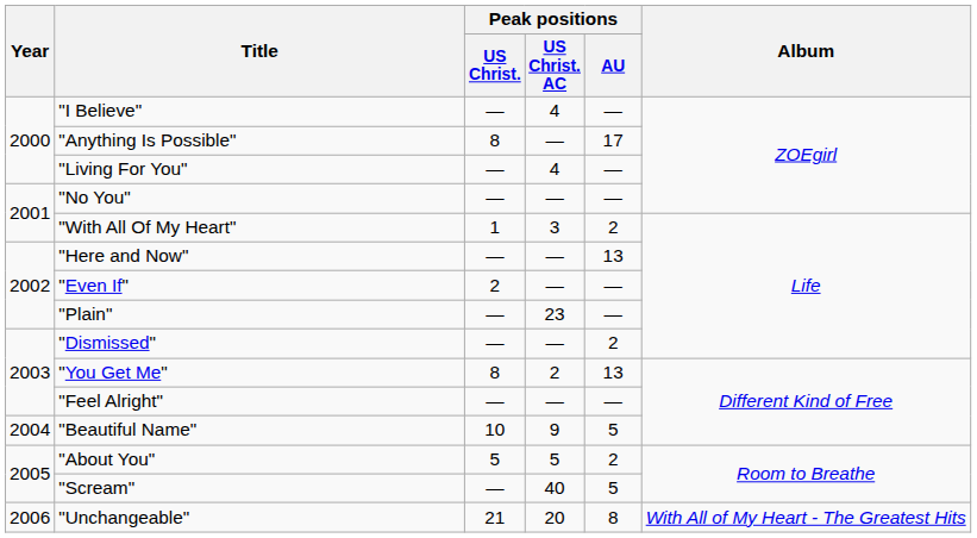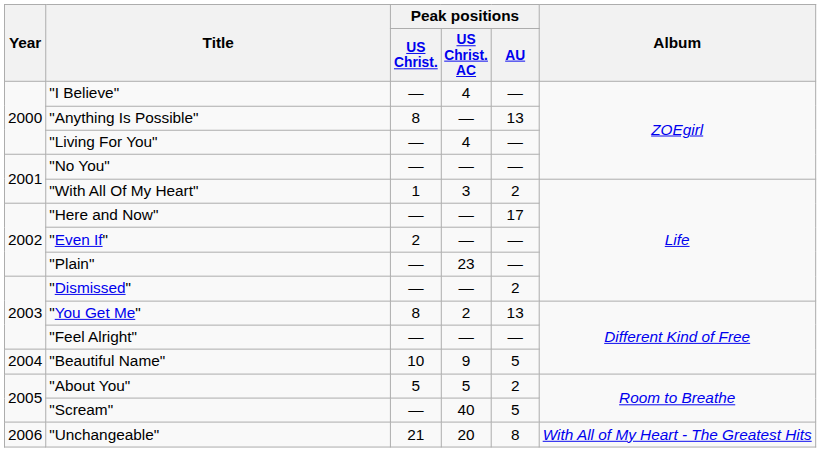 <table class="wikitable plainrowheaders" style="text-align:center;">
 <tr>
 <th scope="col" rowspan="2" style="width:1em;">Year</th>
 <th scope="col" rowspan="2" style="width:22em;">Title</th>
 <th scope="col" colspan="3">Peak positions</th>
 <th scope="col" rowspan="2">Album</th>
 </tr>
 <tr>
 <th style="width:3em; font-size:90%"><a href='#'>US Christ.</a><br></th>
 <th style="width:3em; font-size:90%"><a href='#'>US Christ. AC</a><br></th>
 <th style="width:3em; font-size:90%"><a href='#'>AU</a></th>
 </tr>
 <tr>
 <td rowspan = "3">2000</td>
 <td align="left">"I Believe"</td>
 <td>—</td>
 <td>4</td>
 <td>—</td>
 <td rowspan="4"><em><a href='#'>ZOEgirl</a></em></td>
 </tr>
 <tr>
 <td align="left">"Anything Is Possible"</td>
 <td>8</td>
 <td>—</td>
-<td>17</td>
+<td>13</td>
 </tr>
 <tr>
 <td align="left">"Living For You"</td>
 <td>—</td>
 <td>4</td>
 <td>—</td>
 </tr>
 <tr>
 <td rowspan = "2">2001</td>
 <td align="left">"No You"</td>
 <td>—</td>
 <td>—</td>
 <td>—</td>
 </tr>
 <tr>
 <td align="left">"With All Of My Heart"</td>
 <td>1</td>
 <td>3 </td>
 <td>2</td>
 <td rowspan = "5"><em><a href='#'>Life</a></em></td>
 </tr>
 <tr>
 <td rowspan = "3">2002</td>
 <td align="left">"Here and Now"</td>
 <td>—</td>
 <td>—</td>
-<td>13</td>
+<td>17</td>
 </tr>
 <tr>
 <td align="left">"<a href='#'>Even If</a>"  </td>
 <td>2</td>
 <td>—</td>
 <td>—</td>
 </tr>
 <tr>
 <td align="left">"Plain" </td>
 <td>—</td>
 <td>23</td>
 <td>—</td>
 </tr>
 <tr>
 <td rowspan = "3">2003</td>
 <td align="left">"<a href='#'>Dismissed</a>"  </td>
 <td>—</td>
 <td>—</td>
 <td>2</td>
 </tr>
 <tr>
 <td align="left">"<a href='#'>You Get Me</a>"</td>
 <td>8</td>
 <td>2</td>
 <td>13</td>
 <td rowspan="3"><em><a href='#'>Different Kind of Free</a></em></td>
 </tr>
 <tr>
 <td align="left">"Feel Alright"</td>
 <td>—</td>
 <td>—</td>
 <td>—</td>
 </tr>
 <tr>
 <td>2004</td>
 <td align="left">"Beautiful Name"</td>
 <td>10</td>
 <td>9</td>
 <td>5</td>
 </tr>
 <tr>
 <td rowspan = "2">2005</td>
 <td align="left">"About You"</td>
 <td>5</td>
 <td>5</td>
 <td>2</td>
 <td rowspan="2"><em><a href='#'>Room to Breathe</a></em></td>
 </tr>
 <tr>
 <td align="left">"Scream"</td>
 <td>—</td>
 <td>40 </td>
 <td>5</td>
 </tr>
 <tr>
 <td>2006</td>
 <td align="left">"Unchangeable"</td>
 <td>21</td>
 <td>20</td>
 <td>8</td>
 <td><em><a href='#'>With All of My Heart - The Greatest Hits</a></em></td>
 </tr>
 </table>
